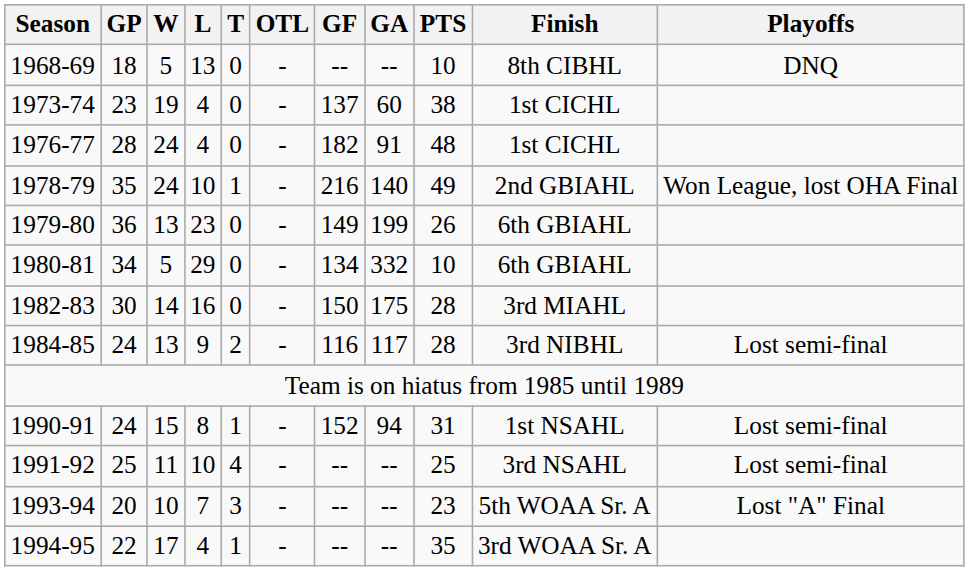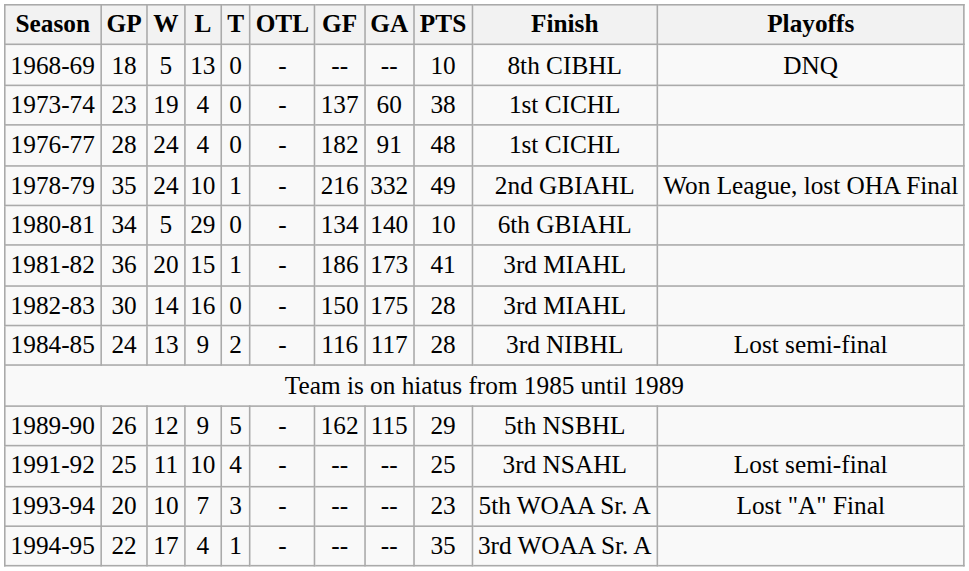 <table class="wikitable">
 <tr>
 <th>Season</th>
 <th>GP</th>
 <th>W</th>
 <th>L</th>
 <th>T</th>
 <th>OTL</th>
 <th>GF</th>
 <th>GA</th>
 <th>PTS</th>
 <th>Finish</th>
 <th>Playoffs</th>
 </tr>
 <tr align="center">
 <td>1968-69</td>
 <td>18</td>
 <td>5</td>
 <td>13</td>
 <td>0</td>
 <td>-</td>
 <td>--</td>
 <td>--</td>
 <td>10</td>
 <td>8th CIBHL</td>
 <td>DNQ</td>
 </tr>
 <tr align="center">
 <td>1973-74</td>
 <td>23</td>
 <td>19</td>
 <td>4</td>
 <td>0</td>
 <td>-</td>
 <td>137</td>
 <td>60</td>
 <td>38</td>
 <td>1st CICHL</td>
 <td></td>
 </tr>
 <tr align="center">
 <td>1976-77</td>
 <td>28</td>
 <td>24</td>
 <td>4</td>
 <td>0</td>
 <td>-</td>
 <td>182</td>
 <td>91</td>
 <td>48</td>
 <td>1st CICHL</td>
 <td></td>
 </tr>
 <tr align="center">
 <td>1978-79</td>
 <td>35</td>
 <td>24</td>
 <td>10</td>
 <td>1</td>
 <td>-</td>
 <td>216</td>
-<td>140</td>
+<td>332</td>
 <td>49</td>
 <td>2nd GBIAHL</td>
 <td>Won League, lost OHA Final</td>
-</tr>
-<tr align="center">
-<td>1979-80</td>
-<td>36</td>
-<td>13</td>
-<td>23</td>
-<td>0</td>
-<td>-</td>
-<td>149</td>
-<td>199</td>
-<td>26</td>
-<td>6th GBIAHL</td>
-<td></td>
 </tr>
 <tr align="center">
 <td>1980-81</td>
 <td>34</td>
 <td>5</td>
 <td>29</td>
 <td>0</td>
 <td>-</td>
 <td>134</td>
-<td>332</td>
+<td>140</td>
 <td>10</td>
 <td>6th GBIAHL</td>
+<td></td>
+</tr>
+<tr align="center">
+<td>1981-82</td>
+<td>36</td>
+<td>20</td>
+<td>15</td>
+<td>1</td>
+<td>-</td>
+<td>186</td>
+<td>173</td>
+<td>41</td>
+<td>3rd MIAHL</td>
 <td></td>
 </tr>
 <tr align="center">
 <td>1982-83</td>
 <td>30</td>
 <td>14</td>
 <td>16</td>
 <td>0</td>
 <td>-</td>
 <td>150</td>
 <td>175</td>
 <td>28</td>
 <td>3rd MIAHL</td>
 <td></td>
 </tr>
 <tr align="center">
 <td>1984-85</td>
 <td>24</td>
 <td>13</td>
 <td>9</td>
 <td>2</td>
 <td>-</td>
 <td>116</td>
 <td>117</td>
 <td>28</td>
 <td>3rd NIBHL</td>
 <td>Lost semi-final</td>
 </tr>
 <tr align="center">
 <td colspan="11">Team is on hiatus from 1985 until 1989</td>
 </tr>
 <tr align="center">
-<td>1990-91</td>
-<td>24</td>
-<td>15</td>
-<td>8</td>
-<td>1</td>
+<td>1989-90</td>
+<td>26</td>
+<td>12</td>
+<td>9</td>
+<td>5</td>
 <td>-</td>
-<td>152</td>
-<td>94</td>
-<td>31</td>
-<td>1st NSAHL</td>
-<td>Lost semi-final</td>
+<td>162</td>
+<td>115</td>
+<td>29</td>
+<td>5th NSBHL</td>
+<td></td>
 </tr>
 <tr align="center">
 <td>1991-92</td>
 <td>25</td>
 <td>11</td>
 <td>10</td>
 <td>4</td>
 <td>-</td>
 <td>--</td>
 <td>--</td>
 <td>25</td>
 <td>3rd NSAHL</td>
 <td>Lost semi-final</td>
 </tr>
 <tr align="center">
 <td>1993-94</td>
 <td>20</td>
 <td>10</td>
 <td>7</td>
 <td>3</td>
 <td>-</td>
 <td>--</td>
 <td>--</td>
 <td>23</td>
 <td>5th WOAA Sr. A</td>
 <td>Lost "A" Final</td>
 </tr>
 <tr align="center">
 <td>1994-95</td>
 <td>22</td>
 <td>17</td>
 <td>4</td>
 <td>1</td>
 <td>-</td>
 <td>--</td>
 <td>--</td>
 <td>35</td>
 <td>3rd WOAA Sr. A</td>
 <td></td>
 </tr>
 </table>
